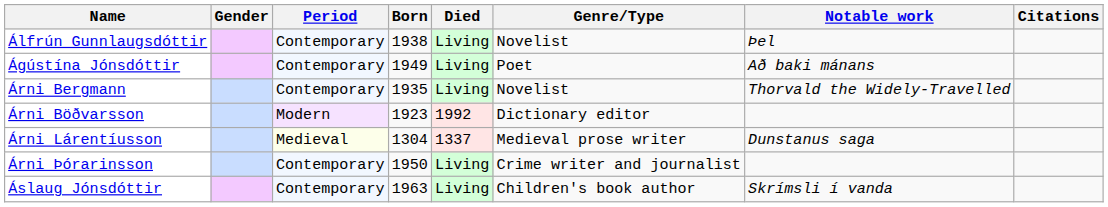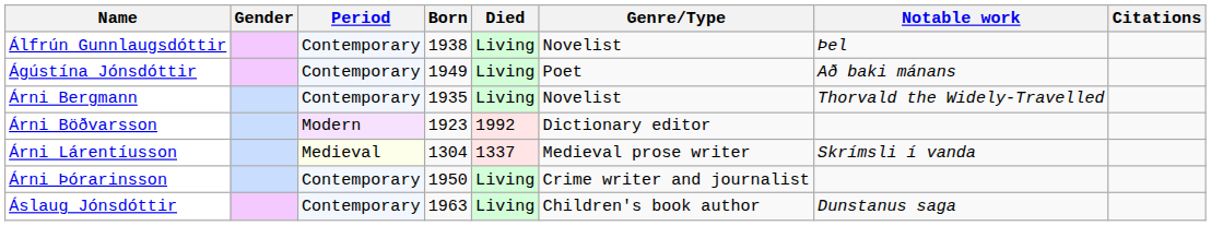 <table class="wikitable sortable sort-under" summary="The first column lists the names, starting with given name, then surname. The next column gives the gender. The next three columns give details on when the individual lived, then the specialisation of the individual, with a notable work and citations following.">
 <tr>
 <th scope="col">Name</th>
 <th scope="col">Gender</th>
 <th scope="col" class="unsortable"><a href='#'>Period</a></th>
 <th scope="col">Born</th>
 <th scope="col">Died</th>
 <th scope="col" class="unsortable" abbr="type">Genre/Type</th>
 <th class="unsortable" scope="col"><a href='#'>Notable work</a></th>
 <th scope="col" class="unsortable">Citations</th>
 </tr>
 <tr>
 <td style="background:white"><a href='#'>Álfrún Gunnlaugsdóttir</a></td>
 <td style="background:#f3c9ff"></td>
 <td style="background:#f2f7ff">Contemporary</td>
 <td>1938</td>
 <td style="background:#d3ffd8">Living</td>
 <td>Novelist</td>
 <td><em>Þel</em></td>
 <td></td>
 </tr>
 <tr>
 <td style="background:white"><a href='#'>Ágústína Jónsdóttir</a></td>
 <td style="background:#f3c9ff"></td>
 <td style="background:#f2f7ff">Contemporary</td>
 <td>1949</td>
 <td style="background:#d3ffd8">Living</td>
 <td>Poet</td>
 <td><em>Að baki mánans</em></td>
 <td></td>
 </tr>
 <tr>
 <td style="background:white"><a href='#'>Árni Bergmann</a></td>
 <td style="background:#c9ddff"></td>
 <td style="background:#f2f7ff">Contemporary</td>
 <td>1935</td>
 <td style="background:#d3ffd8">Living</td>
 <td>Novelist</td>
 <td><em>Thorvald the Widely-Travelled</em></td>
 <td></td>
 </tr>
 <tr>
 <td style="background:white"><a href='#'>Árni Böðvarsson</a></td>
 <td style="background:#c9ddff"></td>
 <td style="background:#f6e2ff">Modern</td>
 <td>1923</td>
 <td style="background:#ffe5e5">1992</td>
 <td>Dictionary editor</td>
 <td></td>
 <td></td>
 </tr>
 <tr>
 <td style="background:white"><a href='#'>Árni Lárentíusson</a></td>
 <td style="background:#c9ddff"></td>
 <td style="background:#fdffea">Medieval</td>
 <td>1304</td>
 <td style="background:#ffe5e5">1337</td>
 <td>Medieval prose writer</td>
-<td><em>Dunstanus saga</em></td>
+<td><em>Skrímsli í vanda</em></td>
 <td></td>
 </tr>
 <tr>
 <td style="background:white"><a href='#'>Árni Þórarinsson</a></td>
 <td style="background:#c9ddff"></td>
 <td style="background:#f2f7ff">Contemporary</td>
 <td>1950</td>
 <td style="background:#d3ffd8">Living</td>
 <td>Crime writer and journalist</td>
 <td></td>
 <td></td>
 </tr>
 <tr>
 <td style="background:white"><a href='#'>Áslaug Jónsdóttir</a></td>
 <td style="background:#f3c9ff"></td>
 <td style="background:#f2f7ff">Contemporary</td>
 <td>1963</td>
 <td style="background:#d3ffd8">Living</td>
 <td>Children's book author</td>
-<td><em>Skrímsli í vanda</em></td>
+<td><em>Dunstanus saga</em></td>
 <td></td>
 </tr>
 </table>
